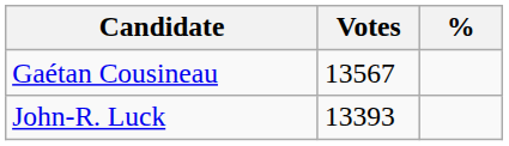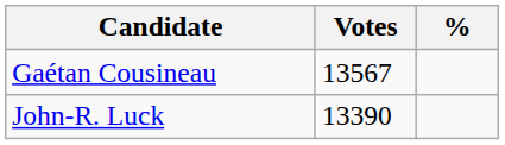 <table class="wikitable">
 <tr>
 <th style="width: 170px">Candidate </th>
 <th style="width: 50px">Votes</th>
 <th style="width: 40px">%</th>
 </tr>
 <tr>
 <td><a href='#'>Gaétan Cousineau</a></td>
 <td>13567</td>
 <td></td>
 </tr>
 <tr>
 <td><a href='#'>John-R. Luck</a></td>
-<td>13393</td>
+<td>13390</td>
 <td></td>
 </tr>
 </table>
